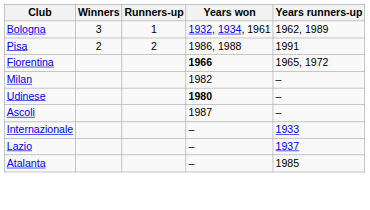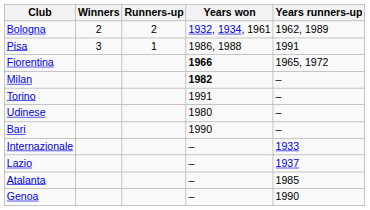 <table class="wikitable sortable">
 <tr>
 <th>Club</th>
 <th>Winners</th>
 <th>Runners-up</th>
 <th class="unsortable">Years won</th>
 <th class="unsortable">Years runners-up</th>
 </tr>
 <tr>
 <td><a href='#'>Bologna</a></td>
-<td align=center>3</td>
-<td align=center>1</td>
+<td align=center>2</td>
+<td align=center>2</td>
 <td><a href='#'>1932</a>, <a href='#'>1934</a>, 1961</td>
 <td>1962, 1989</td>
 </tr>
 <tr>
 <td><a href='#'>Pisa</a></td>
-<td align=center>2</td>
-<td align=center>2</td>
+<td align=center>3</td>
+<td align=center>1</td>
 <td>1986, 1988</td>
 <td>1991</td>
 </tr>
 <tr>
 <td><a href='#'>Fiorentina</a></td>
 <td></td>
 <td></td>
 <td><strong>1966</strong></td>
 <td>1965, 1972</td>
 </tr>
 <tr>
 <td><a href='#'>Milan</a></td>
 <td></td>
 <td></td>
-<td>1982</td>
+<td><strong>1982</strong></td>
+<td>–</td>
+</tr>
+<tr>
+<td><a href='#'>Torino</a></td>
+<td></td>
+<td></td>
+<td>1991</td>
 <td>–</td>
 </tr>
 <tr>
 <td><a href='#'>Udinese</a></td>
 <td></td>
 <td></td>
-<td><strong>1980</strong></td>
+<td>1980</td>
 <td>–</td>
 </tr>
 <tr>
-<td><a href='#'>Ascoli</a></td>
+<td><a href='#'>Bari</a></td>
 <td></td>
 <td></td>
-<td>1987</td>
+<td>1990</td>
 <td>–</td>
 </tr>
 <tr>
 <td><a href='#'>Internazionale</a></td>
 <td></td>
 <td></td>
 <td>–</td>
 <td><a href='#'>1933</a></td>
 </tr>
 <tr>
 <td><a href='#'>Lazio</a></td>
 <td></td>
 <td></td>
 <td>–</td>
 <td><a href='#'>1937</a></td>
 </tr>
 <tr>
 <td><a href='#'>Atalanta</a></td>
 <td></td>
 <td></td>
 <td>–</td>
 <td>1985</td>
 </tr>
+<tr>
+<td><a href='#'>Genoa</a></td>
+<td></td>
+<td></td>
+<td>–</td>
+<td>1990</td>
+</tr>
 </table>
